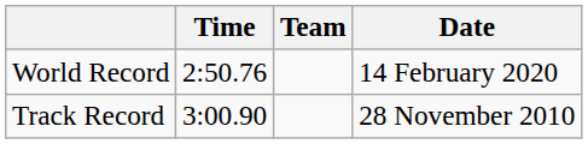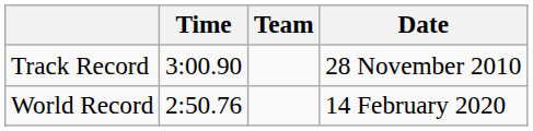 <table class="wikitable">
 <tr>
 <th></th>
 <th>Time</th>
 <th>Team</th>
 <th>Date</th>
 </tr>
 <tr>
+<td>Track Record</td>
+<td>3:00.90</td>
+<td></td>
+<td>28 November 2010</td>
+</tr>
+<tr>
 <td>World Record</td>
 <td>2:50.76</td>
 <td></td>
 <td>14 February 2020</td>
 </tr>
-<tr>
-<td>Track Record</td>
-<td>3:00.90</td>
-<td></td>
-<td>28 November 2010</td>
-</tr>
 </table>
